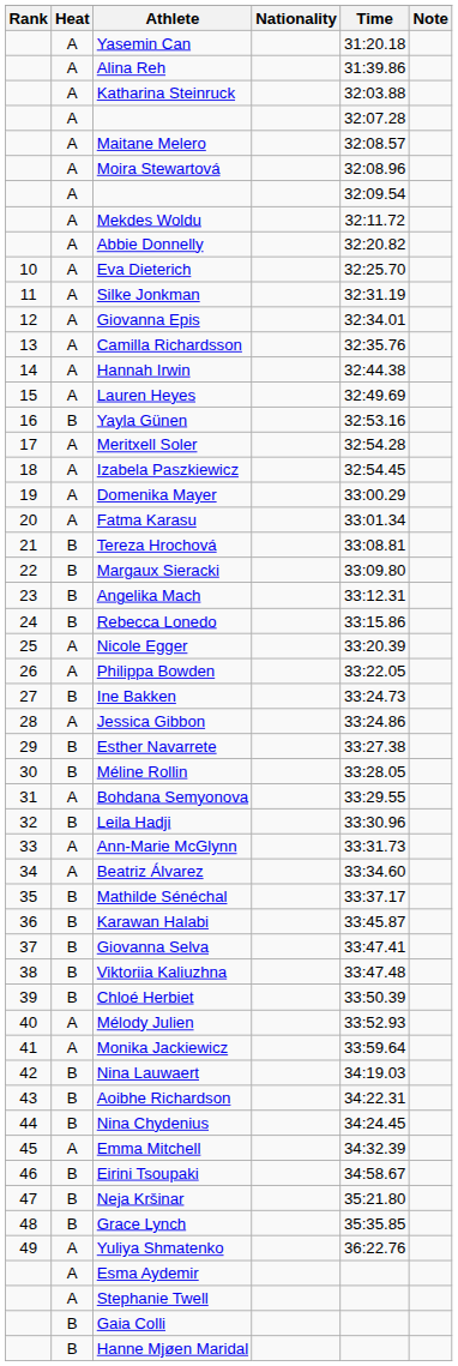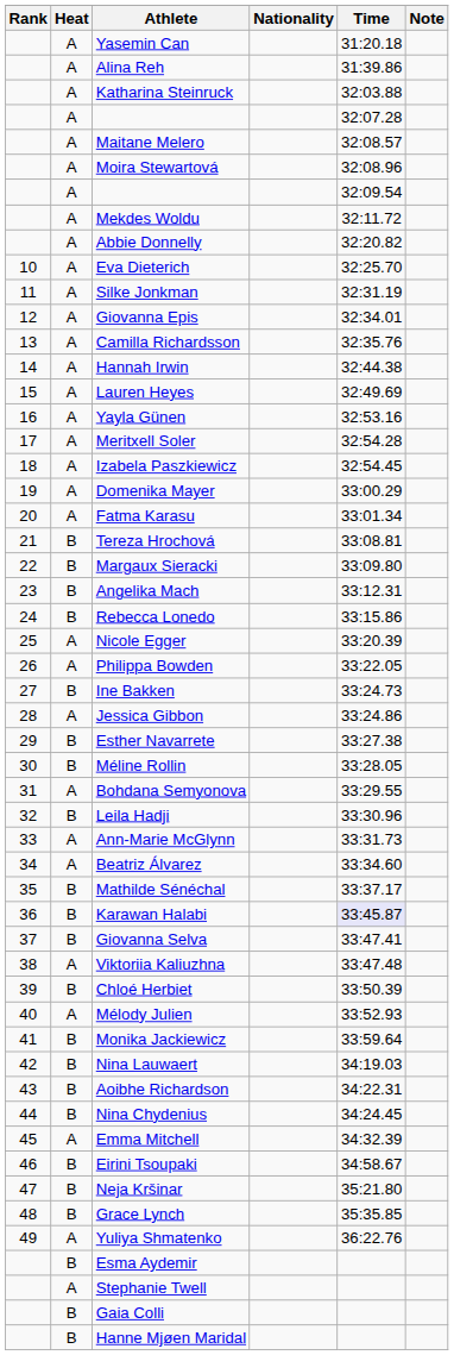 <table class="wikitable sortable" style=" text-align:center; font-size:95%;">
 <tr>
 </tr>
 <tr>
 <th>Rank</th>
 <th>Heat</th>
 <th>Athlete</th>
 <th>Nationality</th>
 <th>Time</th>
 <th>Note</th>
 </tr>
 <tr>
 <td></td>
 <td>A</td>
 <td align=left><a href='#'>Yasemin Can</a></td>
 <td align=left></td>
 <td>31:20.18</td>
 <td></td>
 </tr>
 <tr>
 <td></td>
 <td>A</td>
 <td align=left><a href='#'>Alina Reh</a></td>
 <td align=left></td>
 <td>31:39.86</td>
 <td></td>
 </tr>
 <tr>
 <td></td>
 <td>A</td>
 <td align=left><a href='#'>Katharina Steinruck</a></td>
 <td align=left></td>
 <td>32:03.88</td>
 <td></td>
 </tr>
 <tr>
 <td></td>
 <td>A</td>
 <td align=left></td>
 <td align=left></td>
 <td>32:07.28</td>
 <td></td>
 </tr>
 <tr>
 <td></td>
 <td>A</td>
 <td align=left><a href='#'>Maitane Melero</a></td>
 <td align=left></td>
 <td>32:08.57</td>
 <td></td>
 </tr>
 <tr>
 <td></td>
 <td>A</td>
 <td align=left><a href='#'>Moira Stewartová</a></td>
 <td align=left></td>
 <td>32:08.96</td>
 <td></td>
 </tr>
 <tr>
 <td></td>
 <td>A</td>
 <td align=left></td>
 <td align=left></td>
 <td>32:09.54</td>
 <td></td>
 </tr>
 <tr>
 <td></td>
 <td>A</td>
 <td align=left><a href='#'>Mekdes Woldu</a></td>
 <td align=left></td>
 <td>32:11.72</td>
 <td></td>
 </tr>
 <tr>
 <td></td>
 <td>A</td>
 <td align=left><a href='#'>Abbie Donnelly</a></td>
 <td align=left></td>
 <td>32:20.82</td>
 <td></td>
 </tr>
 <tr>
 <td>10</td>
 <td>A</td>
 <td align=left><a href='#'>Eva Dieterich</a></td>
 <td align=left></td>
 <td>32:25.70</td>
 <td></td>
 </tr>
 <tr>
 <td>11</td>
 <td>A</td>
 <td align=left><a href='#'>Silke Jonkman</a></td>
 <td align=left></td>
 <td>32:31.19</td>
 <td></td>
 </tr>
 <tr>
 <td>12</td>
 <td>A</td>
 <td align=left><a href='#'>Giovanna Epis</a></td>
 <td align=left></td>
 <td>32:34.01</td>
 <td></td>
 </tr>
 <tr>
 <td>13</td>
 <td>A</td>
 <td align=left><a href='#'>Camilla Richardsson</a></td>
 <td align=left></td>
 <td>32:35.76</td>
 <td></td>
 </tr>
 <tr>
 <td>14</td>
 <td>A</td>
 <td align=left><a href='#'>Hannah Irwin</a></td>
 <td align=left></td>
 <td>32:44.38</td>
 <td></td>
 </tr>
 <tr>
 <td>15</td>
 <td>A</td>
 <td align=left><a href='#'>Lauren Heyes</a></td>
 <td align=left></td>
 <td>32:49.69</td>
 <td></td>
 </tr>
 <tr>
 <td>16</td>
-<td>B</td>
+<td>A</td>
 <td align=left><a href='#'>Yayla Günen</a></td>
 <td align=left></td>
 <td>32:53.16</td>
 <td></td>
 </tr>
 <tr>
 <td>17</td>
 <td>A</td>
 <td align=left><a href='#'>Meritxell Soler</a></td>
 <td align=left></td>
 <td>32:54.28</td>
 <td></td>
 </tr>
 <tr>
 <td>18</td>
 <td>A</td>
 <td align=left><a href='#'>Izabela Paszkiewicz</a></td>
 <td align=left></td>
 <td>32:54.45</td>
 <td></td>
 </tr>
 <tr>
 <td>19</td>
 <td>A</td>
 <td align=left><a href='#'>Domenika Mayer</a></td>
 <td align=left></td>
 <td>33:00.29</td>
 <td></td>
 </tr>
 <tr>
 <td>20</td>
 <td>A</td>
 <td align=left><a href='#'>Fatma Karasu</a></td>
 <td align=left></td>
 <td>33:01.34</td>
 <td></td>
 </tr>
 <tr>
 <td>21</td>
 <td>B</td>
 <td align=left><a href='#'>Tereza Hrochová</a></td>
 <td align=left></td>
 <td>33:08.81</td>
 <td></td>
 </tr>
 <tr>
 <td>22</td>
 <td>B</td>
 <td align=left><a href='#'>Margaux Sieracki</a></td>
 <td align=left></td>
 <td>33:09.80</td>
 <td></td>
 </tr>
 <tr>
 <td>23</td>
 <td>B</td>
 <td align=left><a href='#'>Angelika Mach</a></td>
 <td align=left></td>
 <td>33:12.31</td>
 <td></td>
 </tr>
 <tr>
 <td>24</td>
 <td>B</td>
 <td align=left><a href='#'>Rebecca Lonedo</a></td>
 <td align=left></td>
 <td>33:15.86</td>
 <td></td>
 </tr>
 <tr>
 <td>25</td>
 <td>A</td>
 <td align=left><a href='#'>Nicole Egger</a></td>
 <td align=left></td>
 <td>33:20.39</td>
 <td></td>
 </tr>
 <tr>
 <td>26</td>
 <td>A</td>
 <td align=left><a href='#'>Philippa Bowden</a></td>
 <td align=left></td>
 <td>33:22.05</td>
 <td></td>
 </tr>
 <tr>
 <td>27</td>
 <td>B</td>
 <td align=left><a href='#'>Ine Bakken</a></td>
 <td align=left></td>
 <td>33:24.73</td>
 <td></td>
 </tr>
 <tr>
 <td>28</td>
 <td>A</td>
 <td align=left><a href='#'>Jessica Gibbon</a></td>
 <td align=left></td>
 <td>33:24.86</td>
 <td></td>
 </tr>
 <tr>
 <td>29</td>
 <td>B</td>
 <td align=left><a href='#'>Esther Navarrete</a></td>
 <td align=left></td>
 <td>33:27.38</td>
 <td></td>
 </tr>
 <tr>
 <td>30</td>
 <td>B</td>
 <td align=left><a href='#'>Méline Rollin</a></td>
 <td align=left></td>
 <td>33:28.05</td>
 <td></td>
 </tr>
 <tr>
 <td>31</td>
 <td>A</td>
 <td align=left><a href='#'>Bohdana Semyonova</a></td>
 <td align=left></td>
 <td>33:29.55</td>
 <td></td>
 </tr>
 <tr>
 <td>32</td>
 <td>B</td>
 <td align=left><a href='#'>Leila Hadji</a></td>
 <td align=left></td>
 <td>33:30.96</td>
 <td></td>
 </tr>
 <tr>
 <td>33</td>
 <td>A</td>
 <td align=left><a href='#'>Ann-Marie McGlynn</a></td>
 <td align=left></td>
 <td>33:31.73</td>
 <td></td>
 </tr>
 <tr>
 <td>34</td>
 <td>A</td>
 <td align=left><a href='#'>Beatriz Álvarez</a></td>
 <td align=left></td>
 <td>33:34.60</td>
 <td></td>
 </tr>
 <tr>
 <td>35</td>
 <td>B</td>
 <td align=left><a href='#'>Mathilde Sénéchal</a></td>
 <td align=left></td>
 <td>33:37.17</td>
 <td></td>
 </tr>
 <tr>
 <td>36</td>
 <td>B</td>
 <td align=left><a href='#'>Karawan Halabi</a></td>
 <td align=left></td>
-<td>33:45.87</td>
+<td style="background: lavender;">33:45.87</td>
 <td></td>
 </tr>
 <tr>
 <td>37</td>
 <td>B</td>
 <td align=left><a href='#'>Giovanna Selva</a></td>
 <td align=left></td>
 <td>33:47.41</td>
 <td></td>
 </tr>
 <tr>
 <td>38</td>
-<td>B</td>
+<td>A</td>
 <td align=left><a href='#'>Viktoriia Kaliuzhna</a></td>
 <td align=left></td>
 <td>33:47.48</td>
 <td></td>
 </tr>
 <tr>
 <td>39</td>
 <td>B</td>
 <td align=left><a href='#'>Chloé Herbiet</a></td>
 <td align=left></td>
 <td>33:50.39</td>
 <td></td>
 </tr>
 <tr>
 <td>40</td>
 <td>A</td>
 <td align=left><a href='#'>Mélody Julien</a></td>
 <td align=left></td>
 <td>33:52.93</td>
 <td></td>
 </tr>
 <tr>
 <td>41</td>
-<td>A</td>
+<td>B</td>
 <td align=left><a href='#'>Monika Jackiewicz</a></td>
 <td align=left></td>
 <td>33:59.64</td>
 <td></td>
 </tr>
 <tr>
 <td>42</td>
 <td>B</td>
 <td align=left><a href='#'>Nina Lauwaert</a></td>
 <td align=left></td>
 <td>34:19.03</td>
 <td></td>
 </tr>
 <tr>
 <td>43</td>
 <td>B</td>
 <td align=left><a href='#'>Aoibhe Richardson</a></td>
 <td align=left></td>
 <td>34:22.31</td>
 <td></td>
 </tr>
 <tr>
 <td>44</td>
 <td>B</td>
 <td align=left><a href='#'>Nina Chydenius</a></td>
 <td align=left></td>
 <td>34:24.45</td>
 <td></td>
 </tr>
 <tr>
 <td>45</td>
 <td>A</td>
 <td align=left><a href='#'>Emma Mitchell</a></td>
 <td align=left></td>
 <td>34:32.39</td>
 <td></td>
 </tr>
 <tr>
 <td>46</td>
 <td>B</td>
 <td align=left><a href='#'>Eirini Tsoupaki</a></td>
 <td align=left></td>
 <td>34:58.67</td>
 <td></td>
 </tr>
 <tr>
 <td>47</td>
 <td>B</td>
 <td align=left><a href='#'>Neja Kršinar</a></td>
 <td align=left></td>
 <td>35:21.80</td>
 <td></td>
 </tr>
 <tr>
 <td>48</td>
 <td>B</td>
 <td align=left><a href='#'>Grace Lynch</a></td>
 <td align=left></td>
 <td>35:35.85</td>
 <td></td>
 </tr>
 <tr>
 <td>49</td>
 <td>A</td>
 <td align=left><a href='#'>Yuliya Shmatenko</a></td>
 <td align=left></td>
 <td>36:22.76</td>
 <td></td>
 </tr>
 <tr>
 <td></td>
-<td>A</td>
+<td>B</td>
 <td align=left><a href='#'>Esma Aydemir</a></td>
 <td align=left></td>
 <td></td>
 <td></td>
 </tr>
 <tr>
 <td></td>
 <td>A</td>
 <td align=left><a href='#'>Stephanie Twell</a></td>
 <td align=left></td>
 <td></td>
 <td></td>
 </tr>
 <tr>
 <td></td>
 <td>B</td>
 <td align=left><a href='#'>Gaia Colli</a></td>
 <td align=left></td>
 <td></td>
 <td></td>
 </tr>
 <tr>
 <td></td>
 <td>B</td>
 <td align=left><a href='#'>Hanne Mjøen Maridal</a></td>
 <td align=left></td>
 <td></td>
 <td></td>
 </tr>
 </table>
